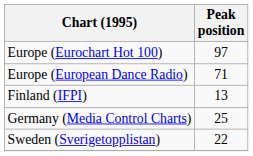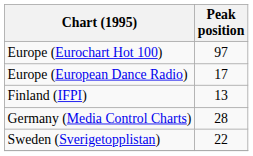 <table class="wikitable sortable">
 <tr>
 <th>Chart (1995)</th>
 <th>Peak<br>position</th>
 </tr>
 <tr>
 <td>Europe (<a href='#'>Eurochart Hot 100</a>)</td>
 <td align="center">97</td>
 </tr>
 <tr>
 <td>Europe (<a href='#'>European Dance Radio</a>)</td>
-<td align="center">71</td>
+<td align="center">17</td>
 </tr>
 <tr>
 <td>Finland (<a href='#'>IFPI</a>)</td>
 <td align="center">13</td>
 </tr>
 <tr>
 <td>Germany (<a href='#'>Media Control Charts</a>)</td>
-<td align="center">25</td>
+<td align="center">28</td>
 </tr>
 <tr>
 <td>Sweden (<a href='#'>Sverigetopplistan</a>)</td>
 <td align="center">22</td>
 </tr>
 <tr>
 </tr>
 </table>
